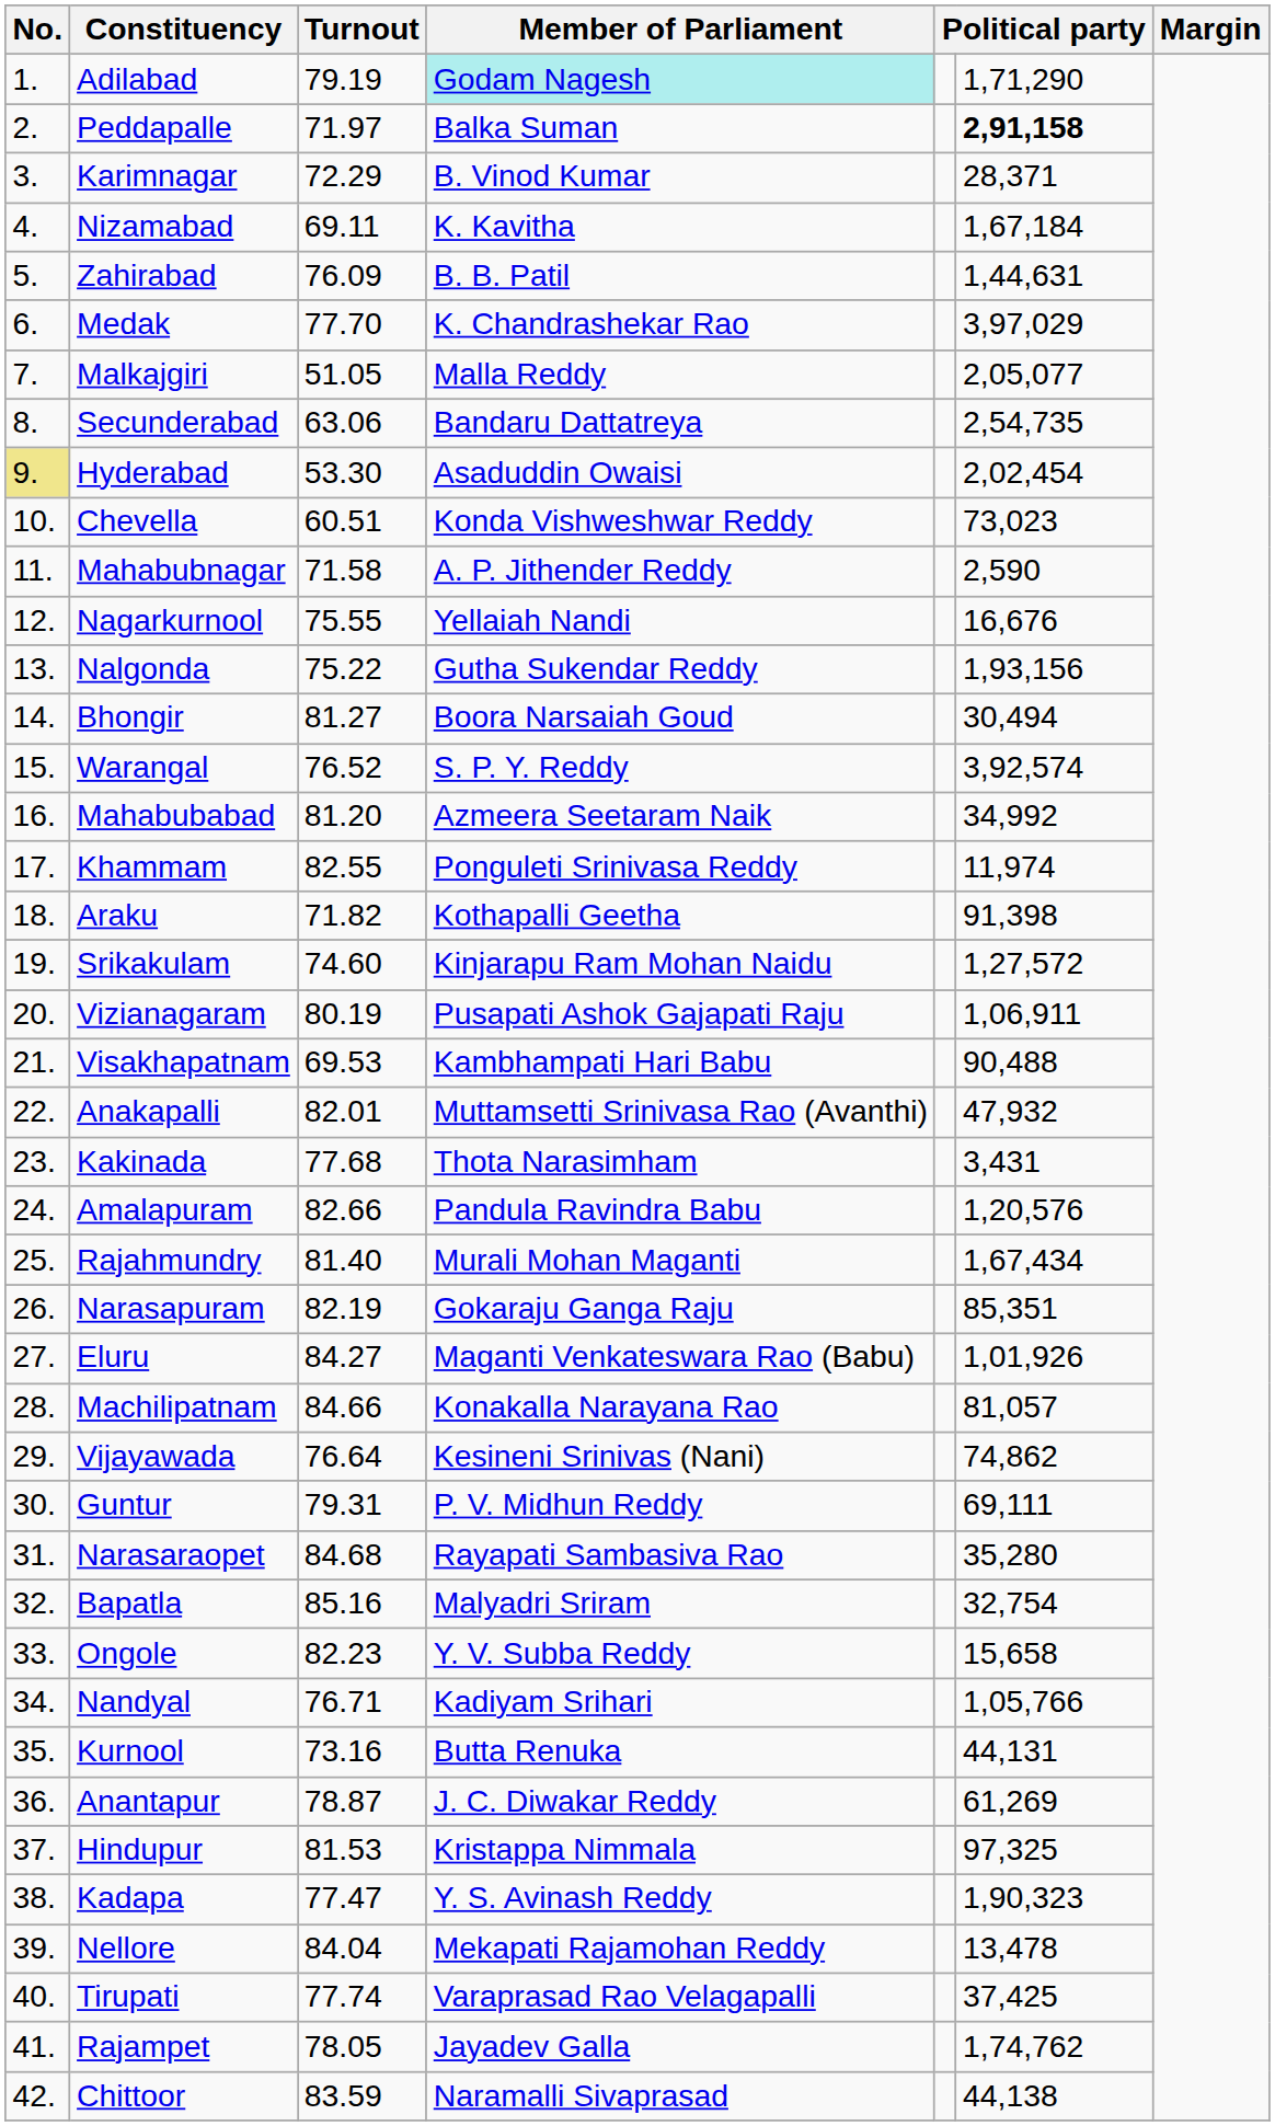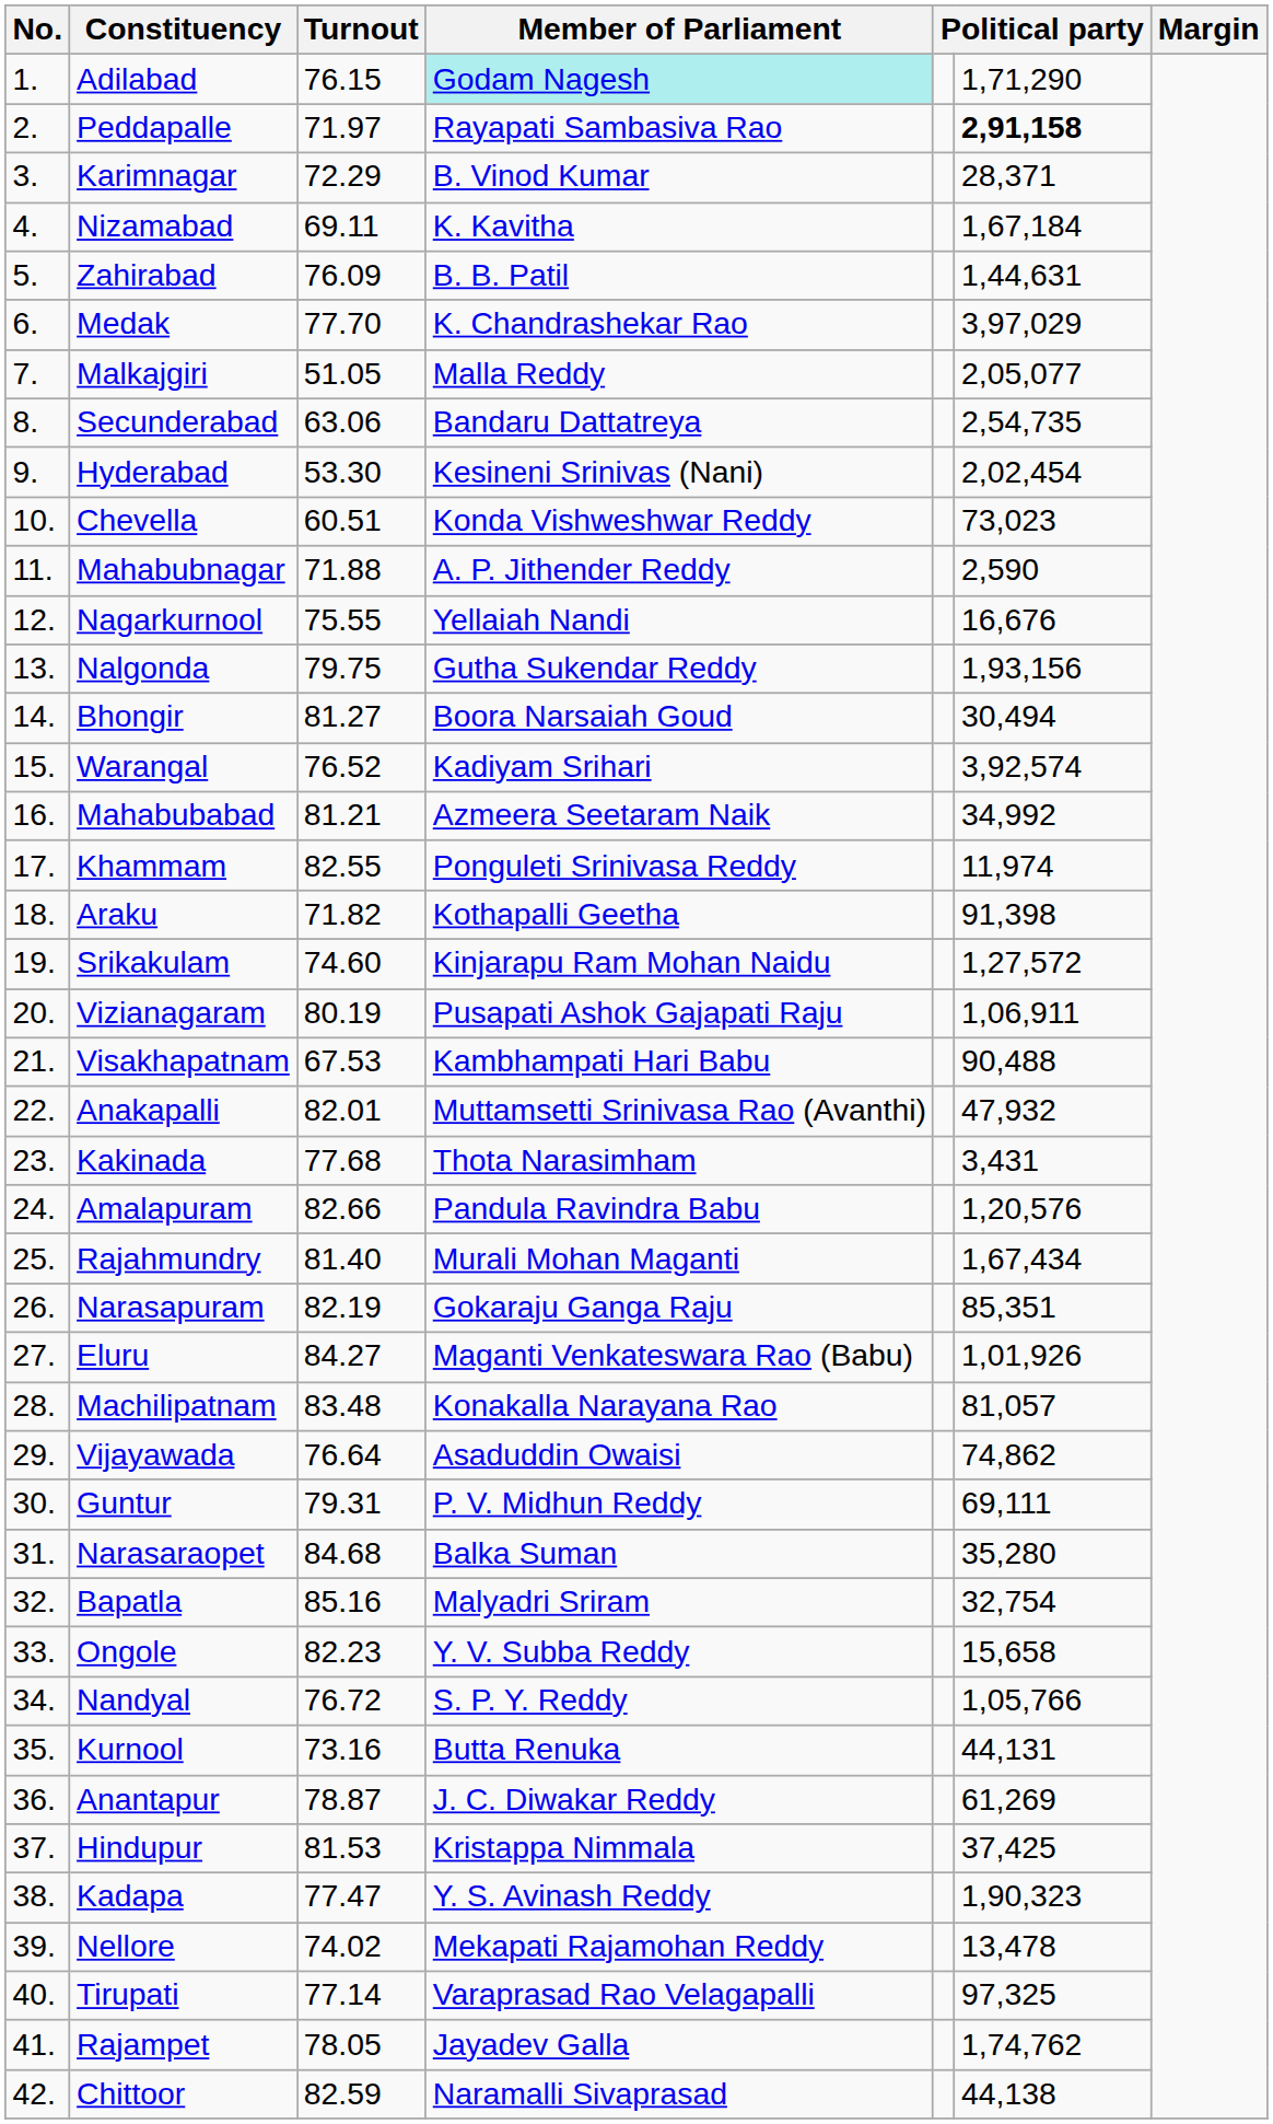 <table class="wikitable sortable">
 <tr>
 <th>No.</th>
 <th>Constituency</th>
 <th>Turnout</th>
 <th>Member of Parliament</th>
 <th Colspan="2">Political party</th>
 <th>Margin</th>
 </tr>
 <tr>
 <td>1.</td>
 <td><a href='#'>Adilabad</a></td>
-<td>79.19 </td>
+<td>76.15 </td>
 <td style="background: paleturquoise;"><a href='#'>Godam Nagesh</a></td>
 <td></td>
 <td>1,71,290</td>
 </tr>
 <tr>
 <td>2.</td>
 <td><a href='#'>Peddapalle</a></td>
 <td>71.97 </td>
-<td><a href='#'>Balka Suman</a></td>
+<td><a href='#'>Rayapati Sambasiva Rao</a></td>
 <td></td>
 <td><strong>2,91,158</strong></td>
 </tr>
 <tr>
 <td>3.</td>
 <td><a href='#'>Karimnagar</a></td>
 <td>72.29 </td>
 <td><a href='#'>B. Vinod Kumar</a></td>
 <td></td>
 <td>28,371</td>
 </tr>
 <tr>
 <td>4.</td>
 <td><a href='#'>Nizamabad</a></td>
 <td>69.11 </td>
 <td><a href='#'>K. Kavitha</a></td>
 <td></td>
 <td>1,67,184</td>
 </tr>
 <tr>
 <td>5.</td>
 <td><a href='#'>Zahirabad</a></td>
 <td>76.09 </td>
 <td><a href='#'>B. B. Patil</a></td>
 <td></td>
 <td>1,44,631</td>
 </tr>
 <tr>
 <td>6.</td>
 <td><a href='#'>Medak</a></td>
 <td>77.70 </td>
 <td><a href='#'>K. Chandrashekar Rao</a></td>
 <td></td>
 <td>3,97,029</td>
 </tr>
 <tr>
 <td>7.</td>
 <td><a href='#'>Malkajgiri</a></td>
 <td>51.05 </td>
 <td><a href='#'>Malla Reddy</a></td>
 <td></td>
 <td>2,05,077</td>
 </tr>
 <tr>
 <td>8.</td>
 <td><a href='#'>Secunderabad</a></td>
 <td>63.06 </td>
 <td><a href='#'>Bandaru Dattatreya</a></td>
 <td></td>
 <td>2,54,735</td>
 </tr>
 <tr>
-<td style="background: khaki;">9.</td>
+<td>9.</td>
 <td><a href='#'>Hyderabad</a></td>
 <td>53.30 </td>
-<td><a href='#'>Asaduddin Owaisi</a></td>
+<td><a href='#'>Kesineni Srinivas</a> (Nani)</td>
 <td></td>
 <td>2,02,454</td>
 </tr>
 <tr>
 <td>10.</td>
 <td><a href='#'>Chevella</a></td>
 <td>60.51 </td>
 <td><a href='#'>Konda Vishweshwar Reddy</a></td>
 <td></td>
 <td>73,023</td>
 </tr>
 <tr>
 <td>11.</td>
 <td><a href='#'>Mahabubnagar</a></td>
-<td>71.58 </td>
+<td>71.88 </td>
 <td><a href='#'>A. P. Jithender Reddy</a></td>
 <td></td>
 <td>2,590</td>
 </tr>
 <tr>
 <td>12.</td>
 <td><a href='#'>Nagarkurnool</a></td>
 <td>75.55 </td>
 <td><a href='#'>Yellaiah Nandi</a></td>
 <td></td>
 <td>16,676</td>
 </tr>
 <tr>
 <td>13.</td>
 <td><a href='#'>Nalgonda</a></td>
-<td>75.22 </td>
+<td>79.75 </td>
 <td><a href='#'>Gutha Sukendar Reddy</a></td>
 <td></td>
 <td>1,93,156</td>
 </tr>
 <tr>
 <td>14.</td>
 <td><a href='#'>Bhongir</a></td>
 <td>81.27 </td>
 <td><a href='#'>Boora Narsaiah Goud</a></td>
 <td></td>
 <td>30,494</td>
 </tr>
 <tr>
 <td>15.</td>
 <td><a href='#'>Warangal</a></td>
 <td>76.52 </td>
-<td><a href='#'>S. P. Y. Reddy</a></td>
+<td><a href='#'>Kadiyam Srihari</a></td>
 <td></td>
 <td>3,92,574</td>
 </tr>
 <tr>
 <td>16.</td>
 <td><a href='#'>Mahabubabad</a></td>
-<td>81.20 </td>
+<td>81.21 </td>
 <td><a href='#'>Azmeera Seetaram Naik</a></td>
 <td></td>
 <td>34,992</td>
 </tr>
 <tr>
 <td>17.</td>
 <td><a href='#'>Khammam</a></td>
 <td>82.55 </td>
 <td><a href='#'>Ponguleti Srinivasa Reddy</a></td>
 <td></td>
 <td>11,974</td>
 </tr>
 <tr>
 <td>18.</td>
 <td><a href='#'>Araku</a></td>
 <td>71.82 </td>
 <td><a href='#'>Kothapalli Geetha</a></td>
 <td></td>
 <td>91,398</td>
 </tr>
 <tr>
 <td>19.</td>
 <td><a href='#'>Srikakulam</a></td>
 <td>74.60 </td>
 <td><a href='#'>Kinjarapu Ram Mohan Naidu</a></td>
 <td></td>
 <td>1,27,572</td>
 </tr>
 <tr>
 <td>20.</td>
 <td><a href='#'>Vizianagaram</a></td>
 <td>80.19 </td>
 <td><a href='#'>Pusapati Ashok Gajapati Raju</a></td>
 <td></td>
 <td>1,06,911</td>
 </tr>
 <tr>
 <td>21.</td>
 <td><a href='#'>Visakhapatnam</a></td>
-<td>69.53 </td>
+<td>67.53 </td>
 <td><a href='#'>Kambhampati Hari Babu</a></td>
 <td></td>
 <td>90,488</td>
 </tr>
 <tr>
 <td>22.</td>
 <td><a href='#'>Anakapalli</a></td>
 <td>82.01 </td>
 <td><a href='#'>Muttamsetti Srinivasa Rao</a> (Avanthi)</td>
 <td></td>
 <td>47,932</td>
 </tr>
 <tr>
 <td>23.</td>
 <td><a href='#'>Kakinada</a></td>
 <td>77.68 </td>
 <td><a href='#'>Thota Narasimham</a></td>
 <td></td>
 <td>3,431</td>
 </tr>
 <tr>
 <td>24.</td>
 <td><a href='#'>Amalapuram</a></td>
 <td>82.66 </td>
 <td><a href='#'>Pandula Ravindra Babu</a></td>
 <td></td>
 <td>1,20,576</td>
 </tr>
 <tr>
 <td>25.</td>
 <td><a href='#'>Rajahmundry</a></td>
 <td>81.40 </td>
 <td><a href='#'>Murali Mohan Maganti</a></td>
 <td></td>
 <td>1,67,434</td>
 </tr>
 <tr>
 <td>26.</td>
 <td><a href='#'>Narasapuram</a></td>
 <td>82.19 </td>
 <td><a href='#'>Gokaraju Ganga Raju</a></td>
 <td></td>
 <td>85,351</td>
 </tr>
 <tr>
 <td>27.</td>
 <td><a href='#'>Eluru</a></td>
 <td>84.27 </td>
 <td><a href='#'>Maganti Venkateswara Rao</a> (Babu)</td>
 <td></td>
 <td>1,01,926</td>
 </tr>
 <tr>
 <td>28.</td>
 <td><a href='#'>Machilipatnam</a></td>
-<td>84.66 </td>
+<td>83.48 </td>
 <td><a href='#'>Konakalla Narayana Rao</a></td>
 <td></td>
 <td>81,057</td>
 </tr>
 <tr>
 <td>29.</td>
 <td><a href='#'>Vijayawada</a></td>
 <td>76.64 </td>
-<td><a href='#'>Kesineni Srinivas</a> (Nani)</td>
+<td><a href='#'>Asaduddin Owaisi</a></td>
 <td></td>
 <td>74,862</td>
 </tr>
 <tr>
 <td>30.</td>
 <td><a href='#'>Guntur</a></td>
 <td>79.31 </td>
 <td><a href='#'>P. V. Midhun Reddy</a></td>
 <td></td>
 <td>69,111</td>
 </tr>
 <tr>
 <td>31.</td>
 <td><a href='#'>Narasaraopet</a></td>
 <td>84.68 </td>
-<td><a href='#'>Rayapati Sambasiva Rao</a></td>
+<td><a href='#'>Balka Suman</a></td>
 <td></td>
 <td>35,280</td>
 </tr>
 <tr>
 <td>32.</td>
 <td><a href='#'>Bapatla</a></td>
 <td>85.16 </td>
 <td><a href='#'>Malyadri Sriram</a></td>
 <td></td>
 <td>32,754</td>
 </tr>
 <tr>
 <td>33.</td>
 <td><a href='#'>Ongole</a></td>
 <td>82.23 </td>
 <td><a href='#'>Y. V. Subba Reddy</a></td>
 <td></td>
 <td>15,658</td>
 </tr>
 <tr>
 <td>34.</td>
 <td><a href='#'>Nandyal</a></td>
-<td>76.71 </td>
-<td><a href='#'>Kadiyam Srihari</a></td>
+<td>76.72 </td>
+<td><a href='#'>S. P. Y. Reddy</a></td>
 <td></td>
 <td>1,05,766</td>
 </tr>
 <tr>
 <td>35.</td>
 <td><a href='#'>Kurnool</a></td>
 <td>73.16 </td>
 <td><a href='#'>Butta Renuka</a></td>
 <td></td>
 <td>44,131</td>
 </tr>
 <tr>
 <td>36.</td>
 <td><a href='#'>Anantapur</a></td>
 <td>78.87 </td>
 <td><a href='#'>J. C. Diwakar Reddy</a></td>
 <td></td>
 <td>61,269</td>
 </tr>
 <tr>
 <td>37.</td>
 <td><a href='#'>Hindupur</a></td>
 <td>81.53 </td>
 <td><a href='#'>Kristappa Nimmala</a></td>
 <td></td>
-<td>97,325</td>
+<td>37,425</td>
 </tr>
 <tr>
 <td>38.</td>
 <td><a href='#'>Kadapa</a></td>
 <td>77.47 </td>
 <td><a href='#'>Y. S. Avinash Reddy</a></td>
 <td></td>
 <td>1,90,323</td>
 </tr>
 <tr>
 <td>39.</td>
 <td><a href='#'>Nellore</a></td>
-<td>84.04 </td>
+<td>74.02 </td>
 <td><a href='#'>Mekapati Rajamohan Reddy</a></td>
 <td></td>
 <td>13,478</td>
 </tr>
 <tr>
 <td>40.</td>
 <td><a href='#'>Tirupati</a></td>
-<td>77.74 </td>
+<td>77.14 </td>
 <td><a href='#'>Varaprasad Rao Velagapalli</a></td>
 <td></td>
-<td>37,425</td>
+<td>97,325</td>
 </tr>
 <tr>
 <td>41.</td>
 <td><a href='#'>Rajampet</a></td>
 <td>78.05 </td>
 <td><a href='#'>Jayadev Galla</a></td>
 <td></td>
 <td>1,74,762</td>
 </tr>
 <tr>
 <td>42.</td>
 <td><a href='#'>Chittoor</a></td>
-<td>83.59 </td>
+<td>82.59 </td>
 <td><a href='#'>Naramalli Sivaprasad</a></td>
 <td></td>
 <td>44,138</td>
 </tr>
 </table>
